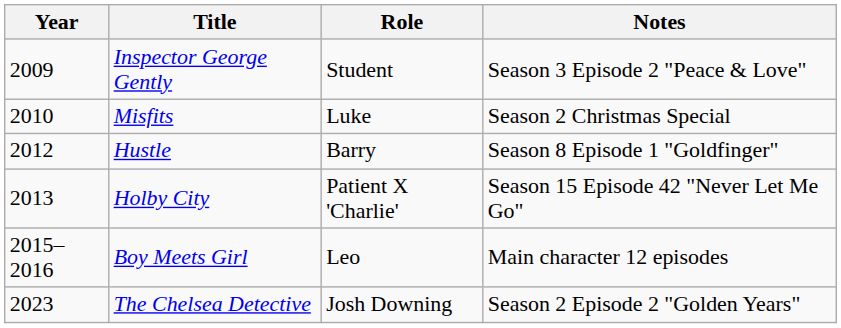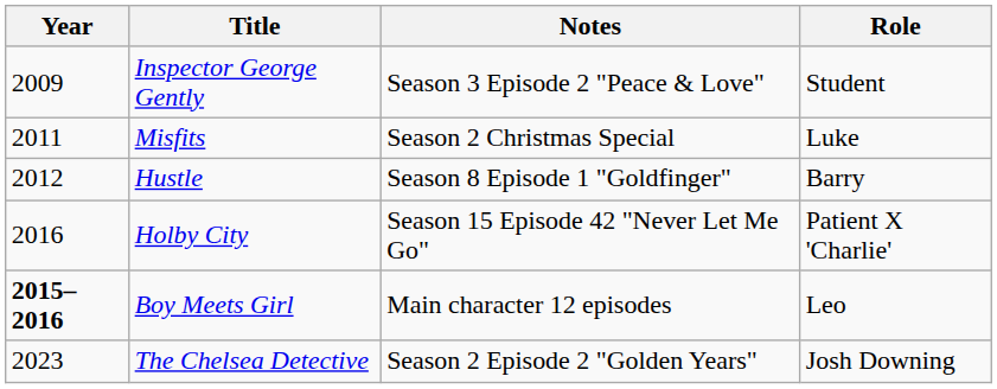 <table class="wikitable sortable">
 <tr>
 <th>Year</th>
 <th>Title</th>
+<th class="unsortable">Notes</th>
 <th>Role</th>
-<th class="unsortable">Notes</th>
 </tr>
 <tr>
 <td>2009</td>
 <td><em><a href='#'>Inspector George Gently</a></em></td>
+<td>Season 3 Episode 2 "Peace & Love"</td>
 <td>Student</td>
-<td>Season 3 Episode 2 "Peace & Love"</td>
 </tr>
 <tr>
-<td>2010</td>
+<td>2011</td>
 <td><em><a href='#'>Misfits</a></em></td>
+<td>Season 2 Christmas Special</td>
 <td>Luke</td>
-<td>Season 2 Christmas Special</td>
 </tr>
 <tr>
 <td>2012</td>
 <td><em><a href='#'>Hustle</a></em></td>
+<td>Season 8 Episode 1 "Goldfinger"</td>
 <td>Barry</td>
-<td>Season 8 Episode 1 "Goldfinger"</td>
 </tr>
 <tr>
-<td>2013</td>
+<td>2016</td>
 <td><em><a href='#'>Holby City</a></em></td>
+<td>Season 15 Episode 42 "Never Let Me Go"</td>
 <td>Patient X 'Charlie'</td>
-<td>Season 15 Episode 42 "Never Let Me Go"</td>
 </tr>
 <tr>
-<td>2015–2016</td>
+<td><strong>2015–2016</strong></td>
 <td><em><a href='#'>Boy Meets Girl</a></em></td>
+<td>Main character 12 episodes</td>
 <td>Leo</td>
-<td>Main character 12 episodes</td>
 </tr>
 <tr>
 <td>2023</td>
 <td><em><a href='#'>The Chelsea Detective</a></em></td>
+<td>Season 2 Episode 2 "Golden Years"</td>
 <td>Josh Downing</td>
-<td>Season 2 Episode 2 "Golden Years"</td>
 </tr>
 </table>
